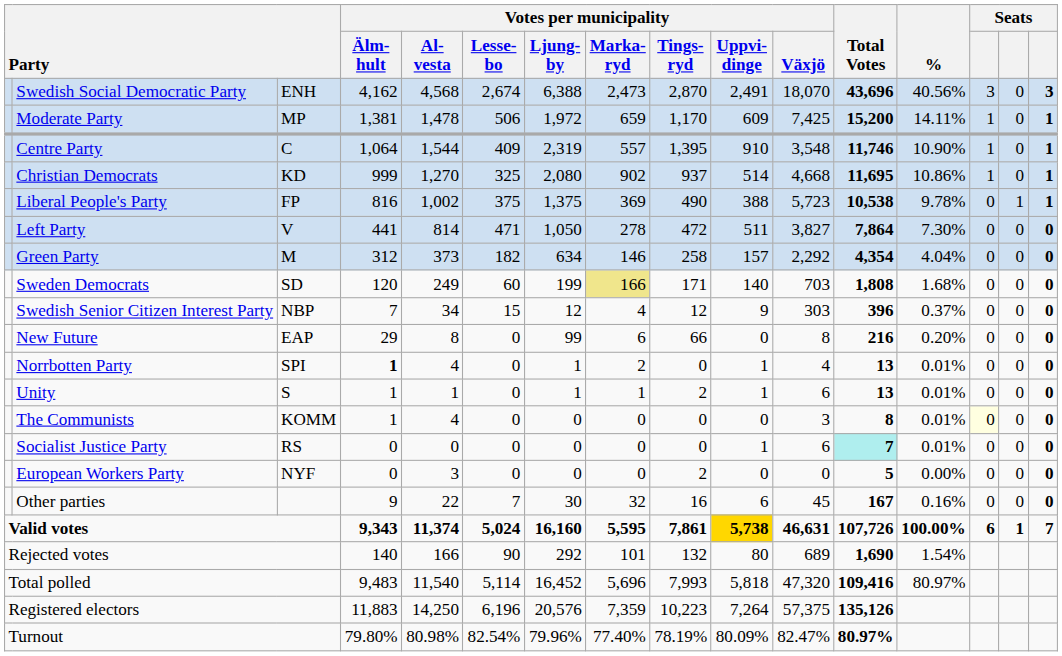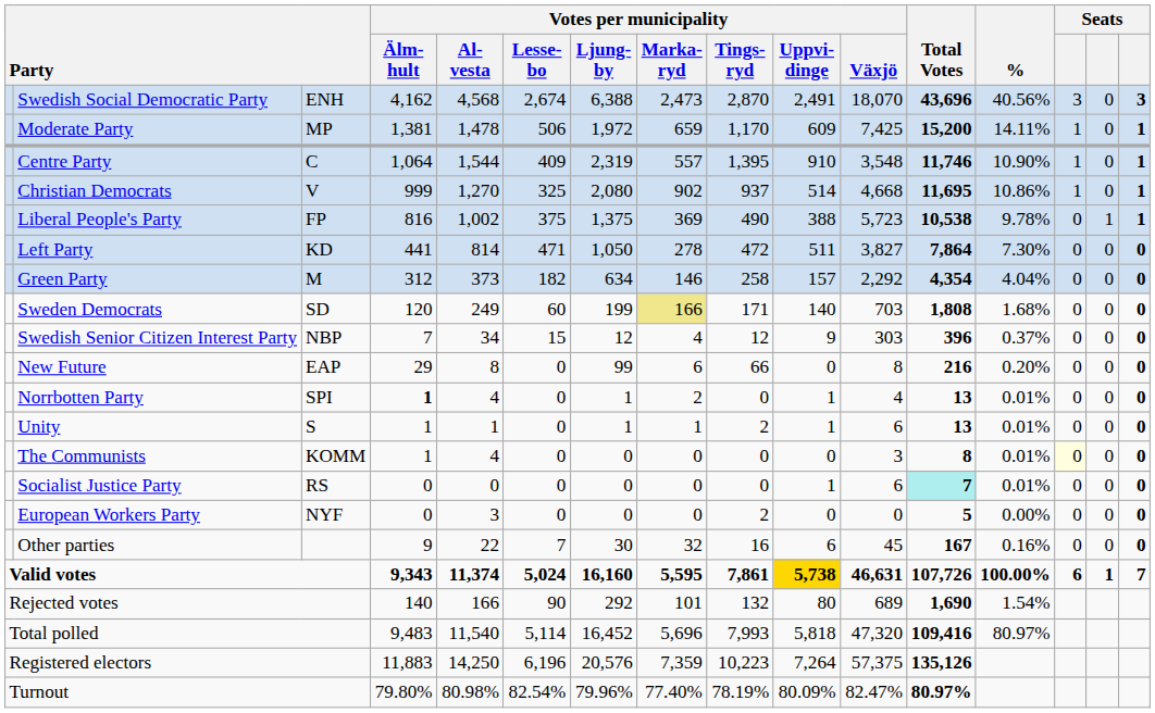 <table class="wikitable" border="1" style="text-align:right;">
 <tr>
 <th style="text-align:left;" valign=bottom rowspan=2 colspan=3>Party</th>
 <th colspan=8>Votes per municipality</th>
 <th align=center valign=bottom rowspan=2 width="50">Total Votes</th>
 <th align=center valign=bottom rowspan=2 width="50">%</th>
 <th colspan=3>Seats</th>
 </tr>
 <tr>
 <th align=center valign=bottom width="50"><a href='#'>Älm- hult</a></th>
 <th align=center valign=bottom width="50"><a href='#'>Al- vesta</a></th>
 <th align=center valign=bottom width="50"><a href='#'>Lesse- bo</a></th>
 <th align=center valign=bottom width="50"><a href='#'>Ljung- by</a></th>
 <th align=center valign=bottom width="50"><a href='#'>Marka- ryd</a></th>
 <th align=center valign=bottom width="50"><a href='#'>Tings- ryd</a></th>
 <th align=center valign=bottom width="50"><a href='#'>Uppvi- dinge</a></th>
 <th align=center valign=bottom width="50"><a href='#'>Växjö</a></th>
 <th align=center valign=bottom width="20"><small></small></th>
 <th align=center valign=bottom width="20"><small><a href='#'></a></small></th>
 <th align=center valign=bottom width="20"><small></small></th>
 </tr>
 <tr style="background:#CEE0F2;">
 <td></td>
 <td align=left style="white-space: nowrap;"><a href='#'>Swedish Social Democratic Party</a></td>
 <td align=left>ENH</td>
 <td>4,162</td>
 <td>4,568</td>
 <td>2,674</td>
 <td>6,388</td>
 <td>2,473</td>
 <td>2,870</td>
 <td>2,491</td>
 <td>18,070</td>
 <td><strong>43,696</strong></td>
 <td>40.56%</td>
 <td>3</td>
 <td>0</td>
 <td><strong>3</strong></td>
 </tr>
 <tr style="background:#CEE0F2;">
 <td></td>
 <td align=left><a href='#'>Moderate Party</a></td>
 <td align=left>MP</td>
 <td>1,381</td>
 <td>1,478</td>
 <td>506</td>
 <td>1,972</td>
 <td>659</td>
 <td>1,170</td>
 <td>609</td>
 <td>7,425</td>
 <td><strong>15,200</strong></td>
 <td>14.11%</td>
 <td>1</td>
 <td>0</td>
 <td><strong>1</strong></td>
 </tr>
 <tr style="background:#CEE0F2; border-top:3px solid darkgray;">
 <td></td>
 <td align=left><a href='#'>Centre Party</a></td>
 <td align=left>C</td>
 <td>1,064</td>
 <td>1,544</td>
 <td>409</td>
 <td>2,319</td>
 <td>557</td>
 <td>1,395</td>
 <td>910</td>
 <td>3,548</td>
 <td><strong>11,746</strong></td>
 <td>10.90%</td>
 <td>1</td>
 <td>0</td>
 <td><strong>1</strong></td>
 </tr>
 <tr style="background:#CEE0F2;">
 <td></td>
 <td align=left><a href='#'>Christian Democrats</a></td>
-<td align=left>KD</td>
+<td align=left>V</td>
 <td>999</td>
 <td>1,270</td>
 <td>325</td>
 <td>2,080</td>
 <td>902</td>
 <td>937</td>
 <td>514</td>
 <td>4,668</td>
 <td><strong>11,695</strong></td>
 <td>10.86%</td>
 <td>1</td>
 <td>0</td>
 <td><strong>1</strong></td>
 </tr>
 <tr style="background:#CEE0F2;">
 <td></td>
 <td align=left><a href='#'>Liberal People's Party</a></td>
 <td align=left>FP</td>
 <td>816</td>
 <td>1,002</td>
 <td>375</td>
 <td>1,375</td>
 <td>369</td>
 <td>490</td>
 <td>388</td>
 <td>5,723</td>
 <td><strong>10,538</strong></td>
 <td>9.78%</td>
 <td>0</td>
 <td>1</td>
 <td><strong>1</strong></td>
 </tr>
 <tr style="background:#CEE0F2;">
 <td></td>
 <td align=left><a href='#'>Left Party</a></td>
-<td align=left>V</td>
+<td align=left>KD</td>
 <td>441</td>
 <td>814</td>
 <td>471</td>
 <td>1,050</td>
 <td>278</td>
 <td>472</td>
 <td>511</td>
 <td>3,827</td>
 <td><strong>7,864</strong></td>
 <td>7.30%</td>
 <td>0</td>
 <td>0</td>
 <td><strong>0</strong></td>
 </tr>
 <tr style="background:#CEE0F2;">
 <td></td>
 <td align=left><a href='#'>Green Party</a></td>
 <td align=left>M</td>
 <td>312</td>
 <td>373</td>
 <td>182</td>
 <td>634</td>
 <td>146</td>
 <td>258</td>
 <td>157</td>
 <td>2,292</td>
 <td><strong>4,354</strong></td>
 <td>4.04%</td>
 <td>0</td>
 <td>0</td>
 <td><strong>0</strong></td>
 </tr>
 <tr>
 <td></td>
 <td align=left><a href='#'>Sweden Democrats</a></td>
 <td align=left>SD</td>
 <td>120</td>
 <td>249</td>
 <td>60</td>
 <td>199</td>
 <td style="background: khaki;">166</td>
 <td>171</td>
 <td>140</td>
 <td>703</td>
 <td><strong>1,808</strong></td>
 <td>1.68%</td>
 <td>0</td>
 <td>0</td>
 <td><strong>0</strong></td>
 </tr>
 <tr>
 <td></td>
 <td align=left><a href='#'>Swedish Senior Citizen Interest Party</a></td>
 <td align=left>NBP</td>
 <td>7</td>
 <td>34</td>
 <td>15</td>
 <td>12</td>
 <td>4</td>
 <td>12</td>
 <td>9</td>
 <td>303</td>
 <td><strong>396</strong></td>
 <td>0.37%</td>
 <td>0</td>
 <td>0</td>
 <td><strong>0</strong></td>
 </tr>
 <tr>
 <td></td>
 <td align=left><a href='#'>New Future</a></td>
 <td align=left>EAP</td>
 <td>29</td>
 <td>8</td>
 <td>0</td>
 <td>99</td>
 <td>6</td>
 <td>66</td>
 <td>0</td>
 <td>8</td>
 <td><strong>216</strong></td>
 <td>0.20%</td>
 <td>0</td>
 <td>0</td>
 <td><strong>0</strong></td>
 </tr>
 <tr>
 <td></td>
 <td align=left><a href='#'>Norrbotten Party</a></td>
 <td align=left>SPI</td>
 <td><strong>1</strong></td>
 <td>4</td>
 <td>0</td>
 <td>1</td>
 <td>2</td>
 <td>0</td>
 <td>1</td>
 <td>4</td>
 <td><strong>13</strong></td>
 <td>0.01%</td>
 <td>0</td>
 <td>0</td>
 <td><strong>0</strong></td>
 </tr>
 <tr>
 <td></td>
 <td align=left><a href='#'>Unity</a></td>
 <td align=left>S</td>
 <td>1</td>
 <td>1</td>
 <td>0</td>
 <td>1</td>
 <td>1</td>
 <td>2</td>
 <td>1</td>
 <td>6</td>
 <td><strong>13</strong></td>
 <td>0.01%</td>
 <td>0</td>
 <td>0</td>
 <td><strong>0</strong></td>
 </tr>
 <tr>
 <td></td>
 <td align=left><a href='#'>The Communists</a></td>
 <td align=left>KOMM</td>
 <td>1</td>
 <td>4</td>
 <td>0</td>
 <td>0</td>
 <td>0</td>
 <td>0</td>
 <td>0</td>
 <td>3</td>
 <td><strong>8</strong></td>
 <td>0.01%</td>
 <td style="background: lightyellow;">0</td>
 <td>0</td>
 <td><strong>0</strong></td>
 </tr>
 <tr>
 <td></td>
 <td align=left><a href='#'>Socialist Justice Party</a></td>
 <td align=left>RS</td>
 <td>0</td>
 <td>0</td>
 <td>0</td>
 <td>0</td>
 <td>0</td>
 <td>0</td>
 <td>1</td>
 <td>6</td>
 <td style="background: paleturquoise;"><strong>7</strong></td>
 <td>0.01%</td>
 <td>0</td>
 <td>0</td>
 <td><strong>0</strong></td>
 </tr>
 <tr>
 <td></td>
 <td align=left><a href='#'>European Workers Party</a></td>
 <td align=left>NYF</td>
 <td>0</td>
 <td>3</td>
 <td>0</td>
 <td>0</td>
 <td>0</td>
 <td>2</td>
 <td>0</td>
 <td>0</td>
 <td><strong>5</strong></td>
 <td>0.00%</td>
 <td>0</td>
 <td>0</td>
 <td><strong>0</strong></td>
 </tr>
 <tr>
 <td></td>
 <td align=left>Other parties</td>
 <td></td>
 <td>9</td>
 <td>22</td>
 <td>7</td>
 <td>30</td>
 <td>32</td>
 <td>16</td>
 <td>6</td>
 <td>45</td>
 <td><strong>167</strong></td>
 <td>0.16%</td>
 <td>0</td>
 <td>0</td>
 <td><strong>0</strong></td>
 </tr>
 <tr style="font-weight:bold">
 <td align=left colspan=3>Valid votes</td>
 <td>9,343</td>
 <td>11,374</td>
 <td>5,024</td>
 <td>16,160</td>
 <td>5,595</td>
 <td>7,861</td>
 <td style="background: gold;">5,738</td>
 <td>46,631</td>
 <td>107,726</td>
 <td>100.00%</td>
 <td>6</td>
 <td>1</td>
 <td>7</td>
 </tr>
 <tr>
 <td align=left colspan=3>Rejected votes</td>
 <td>140</td>
 <td>166</td>
 <td>90</td>
 <td>292</td>
 <td>101</td>
 <td>132</td>
 <td>80</td>
 <td>689</td>
 <td><strong>1,690</strong></td>
 <td>1.54%</td>
 <td></td>
 <td></td>
 <td></td>
 </tr>
 <tr>
 <td align=left colspan=3>Total polled</td>
 <td>9,483</td>
 <td>11,540</td>
 <td>5,114</td>
 <td>16,452</td>
 <td>5,696</td>
 <td>7,993</td>
 <td>5,818</td>
 <td>47,320</td>
 <td><strong>109,416</strong></td>
 <td>80.97%</td>
 <td></td>
 <td></td>
 <td></td>
 </tr>
 <tr>
 <td align=left colspan=3>Registered electors</td>
 <td>11,883</td>
 <td>14,250</td>
 <td>6,196</td>
 <td>20,576</td>
 <td>7,359</td>
 <td>10,223</td>
 <td>7,264</td>
 <td>57,375</td>
 <td><strong>135,126</strong></td>
 <td></td>
 <td></td>
 <td></td>
 <td></td>
 </tr>
 <tr>
 <td align=left colspan=3>Turnout</td>
 <td>79.80%</td>
 <td>80.98%</td>
 <td>82.54%</td>
 <td>79.96%</td>
 <td>77.40%</td>
 <td>78.19%</td>
 <td>80.09%</td>
 <td>82.47%</td>
 <td><strong>80.97%</strong></td>
 <td></td>
 <td></td>
 <td></td>
 <td></td>
 </tr>
 </table>
